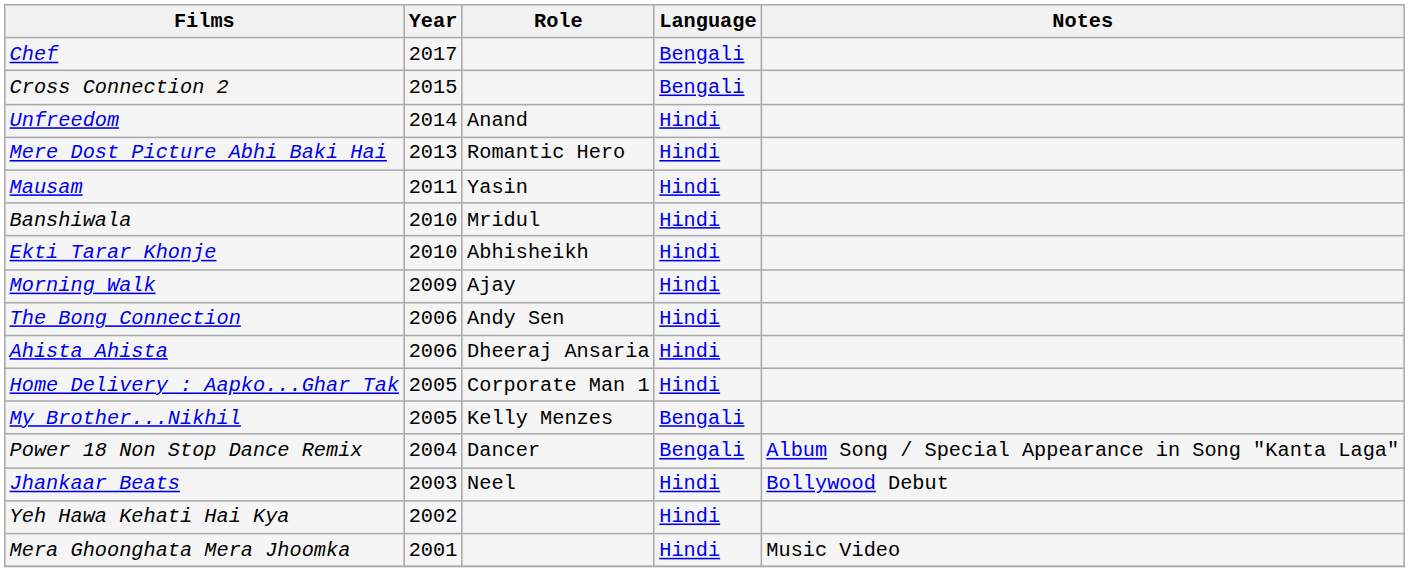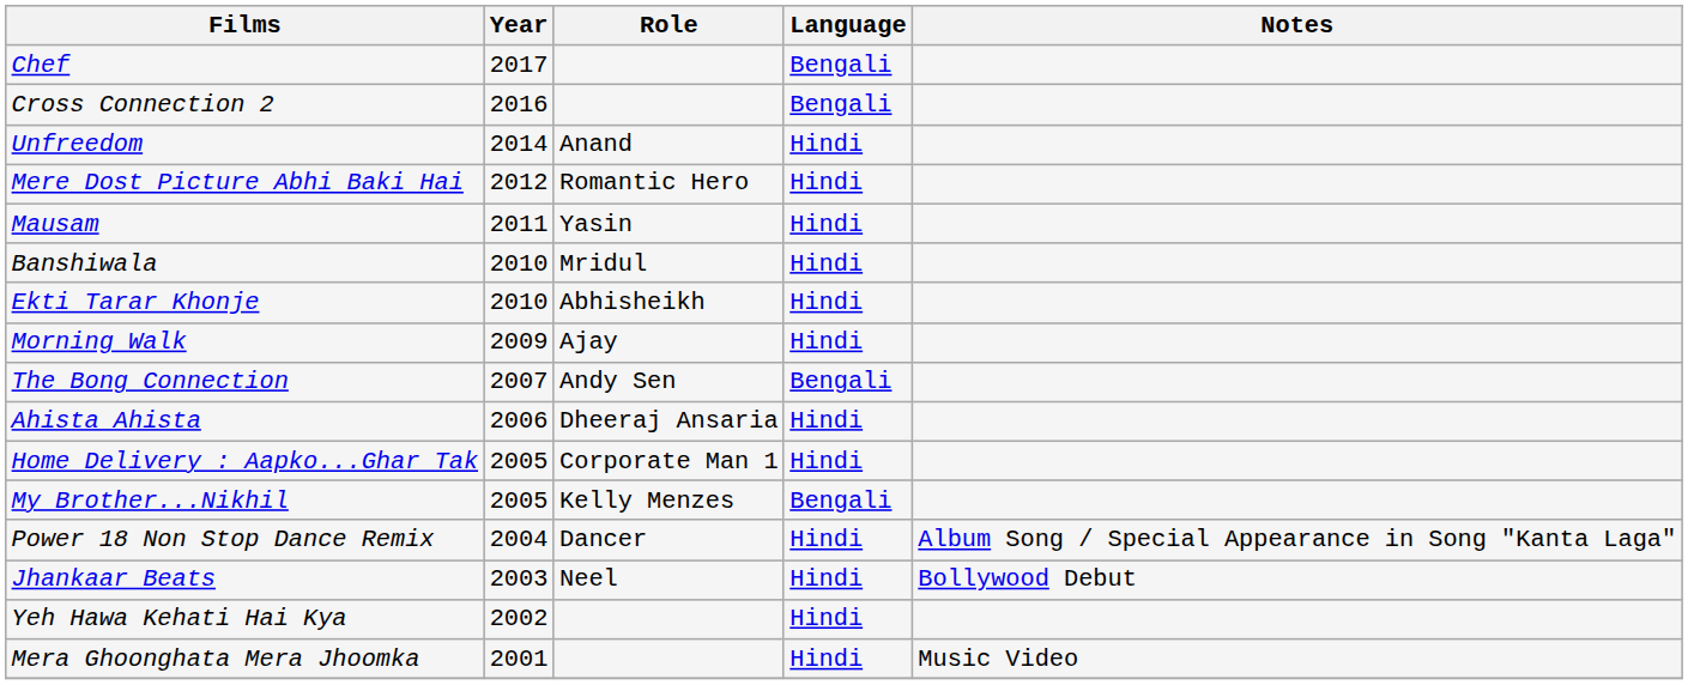 <table class="wikitable sortable" style="background:#F5F5F5;">
 <tr>
 <th>Films</th>
 <th>Year</th>
 <th>Role</th>
 <th>Language</th>
 <th>Notes</th>
 </tr>
 <tr>
 <td><em><a href='#'>Chef</a></em></td>
 <td>2017</td>
 <td></td>
 <td><a href='#'>Bengali</a></td>
 <td></td>
 </tr>
 <tr>
 <td><em>Cross Connection 2</em></td>
-<td>2015</td>
+<td>2016</td>
 <td></td>
 <td><a href='#'>Bengali</a></td>
 <td></td>
 </tr>
 <tr>
 <td><em><a href='#'>Unfreedom</a></em></td>
 <td>2014</td>
 <td>Anand</td>
 <td><a href='#'>Hindi</a></td>
 <td></td>
 </tr>
 <tr>
 <td><em><a href='#'>Mere Dost Picture Abhi Baki Hai</a></em></td>
-<td>2013</td>
+<td>2012</td>
 <td>Romantic Hero</td>
 <td><a href='#'>Hindi</a></td>
 <td></td>
 </tr>
 <tr>
 <td><em><a href='#'>Mausam</a></em></td>
 <td>2011</td>
 <td>Yasin</td>
 <td><a href='#'>Hindi</a></td>
 <td></td>
 </tr>
 <tr>
 <td><em>Banshiwala</em></td>
 <td>2010</td>
 <td>Mridul</td>
 <td><a href='#'>Hindi</a></td>
 <td></td>
 </tr>
 <tr>
 <td><em><a href='#'>Ekti Tarar Khonje</a></em></td>
 <td>2010</td>
 <td>Abhisheikh</td>
 <td><a href='#'>Hindi</a></td>
 <td></td>
 </tr>
 <tr>
 <td><em><a href='#'>Morning Walk</a></em></td>
 <td>2009</td>
 <td>Ajay</td>
 <td><a href='#'>Hindi</a></td>
 <td></td>
 </tr>
 <tr>
 <td><em><a href='#'>The Bong Connection</a></em></td>
-<td>2006</td>
+<td>2007</td>
 <td>Andy Sen</td>
-<td><a href='#'>Hindi</a></td>
+<td><a href='#'>Bengali</a></td>
 <td></td>
 </tr>
 <tr>
 <td><em><a href='#'>Ahista Ahista</a></em></td>
 <td>2006</td>
 <td>Dheeraj Ansaria</td>
 <td><a href='#'>Hindi</a></td>
 <td></td>
 </tr>
 <tr>
 <td><em><a href='#'>Home Delivery : Aapko...Ghar Tak</a></em></td>
 <td>2005</td>
 <td>Corporate Man 1</td>
 <td><a href='#'>Hindi</a></td>
 <td></td>
 </tr>
 <tr>
 <td><em><a href='#'>My Brother...Nikhil</a></em></td>
 <td>2005</td>
 <td>Kelly Menzes</td>
 <td><a href='#'>Bengali</a></td>
 <td></td>
 </tr>
 <tr>
 <td><em>Power 18 Non Stop Dance Remix</em></td>
 <td>2004</td>
 <td>Dancer</td>
-<td><a href='#'>Bengali</a></td>
+<td><a href='#'>Hindi</a></td>
 <td><a href='#'>Album</a> Song / Special Appearance in Song "Kanta Laga"</td>
 </tr>
 <tr>
 <td><em><a href='#'>Jhankaar Beats</a></em></td>
 <td>2003</td>
 <td>Neel</td>
 <td><a href='#'>Hindi</a></td>
 <td><a href='#'>Bollywood</a> Debut</td>
 </tr>
 <tr>
 <td><em>Yeh Hawa Kehati Hai Kya</em></td>
 <td>2002</td>
 <td></td>
 <td><a href='#'>Hindi</a></td>
 <td></td>
 </tr>
 <tr>
 <td><em>Mera Ghoonghata Mera Jhoomka</em></td>
 <td>2001</td>
 <td></td>
 <td><a href='#'>Hindi</a></td>
 <td>Music Video</td>
 </tr>
 <tr>
 </tr>
 </table>
